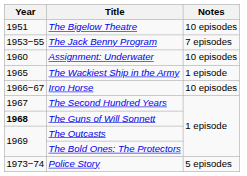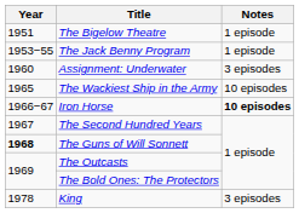 <table class="wikitable">
 <tr>
 <th>Year</th>
 <th>Title</th>
 <th>Notes</th>
 </tr>
 <tr>
 <td>1951</td>
 <td><em><a href='#'>The Bigelow Theatre</a></em></td>
-<td>10 episodes</td>
+<td>1 episode</td>
 </tr>
 <tr>
 <td>1953−55</td>
 <td><em><a href='#'>The Jack Benny Program</a></em></td>
-<td>7 episodes</td>
+<td>1 episode</td>
 </tr>
 <tr>
 <td>1960</td>
 <td><em><a href='#'>Assignment: Underwater</a></em></td>
-<td>10 episodes</td>
+<td>3 episodes</td>
 </tr>
 <tr>
 <td>1965</td>
 <td><em><a href='#'>The Wackiest Ship in the Army</a></em></td>
-<td>1 episode</td>
+<td>10 episodes</td>
 </tr>
 <tr>
 <td>1966−67</td>
 <td><em><a href='#'>Iron Horse</a></em></td>
-<td>10 episodes</td>
+<td><strong>10 episodes</strong></td>
 </tr>
 <tr>
 <td>1967</td>
 <td><em><a href='#'>The Second Hundred Years</a></em></td>
 <td rowspan=4>1 episode</td>
 </tr>
 <tr>
 <td><strong>1968</strong></td>
 <td><em><a href='#'>The Guns of Will Sonnett</a></em></td>
 </tr>
 <tr>
 <td rowspan=2>1969</td>
 <td><em><a href='#'>The Outcasts</a></em></td>
 </tr>
 <tr>
 <td><em><a href='#'>The Bold Ones: The Protectors</a></em></td>
 </tr>
 <tr>
-<td>1973−74</td>
-<td><em><a href='#'>Police Story</a></em></td>
-<td>5 episodes</td>
+<td>1978</td>
+<td><em><a href='#'>King</a></em></td>
+<td>3 episodes</td>
 </tr>
 </table>
